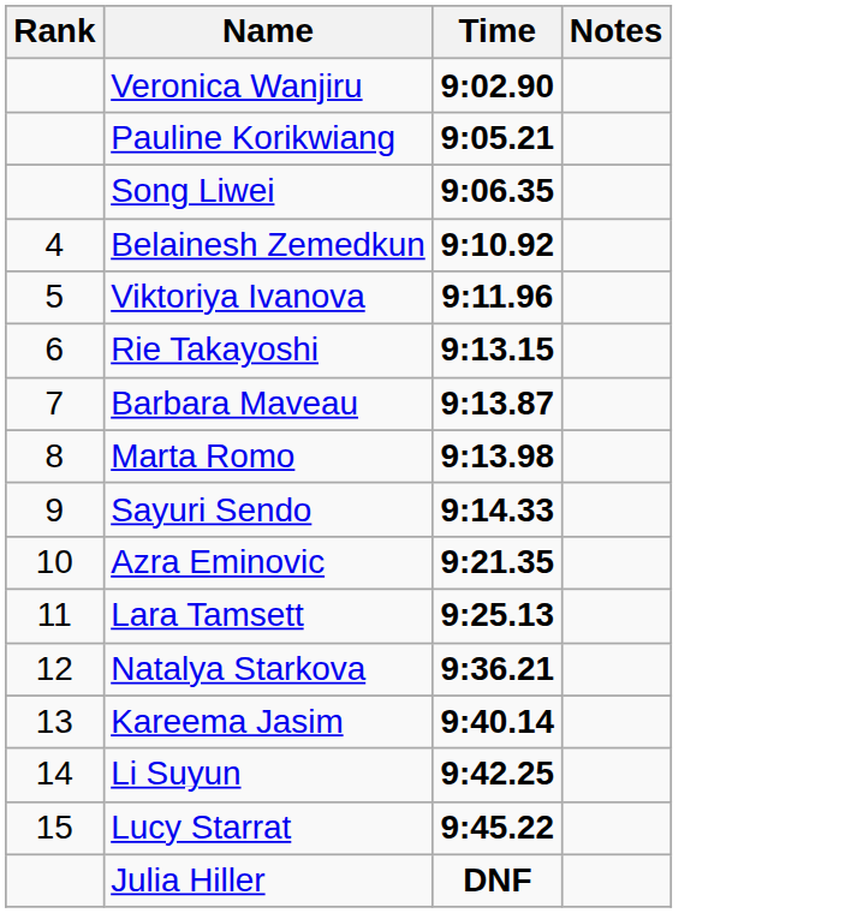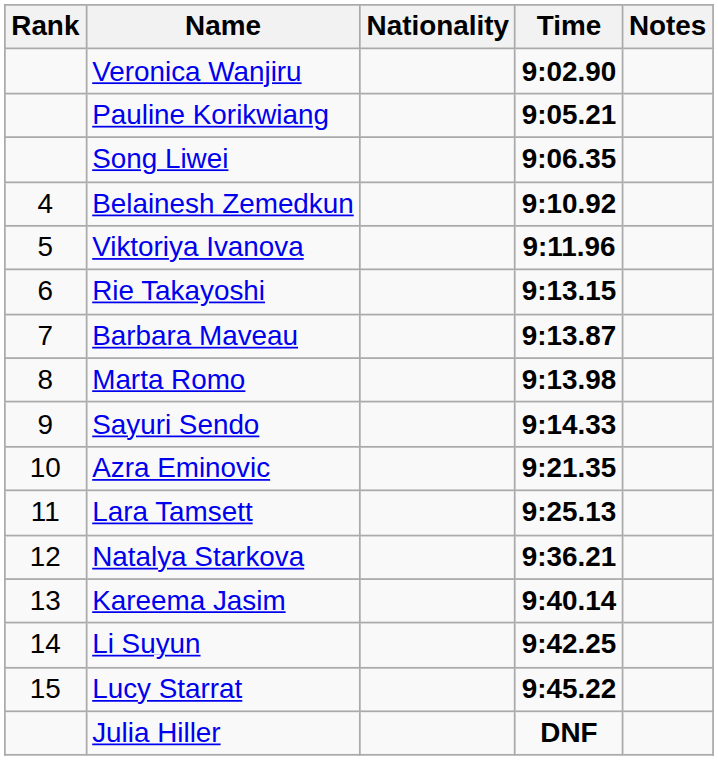 <table class="wikitable sortable" style="text-align:center">
 <tr>
 <th>Rank</th>
 <th>Name</th>
+<th>Nationality</th>
 <th>Time</th>
 <th>Notes</th>
 </tr>
 <tr>
 <td></td>
 <td align=left><a href='#'>Veronica Wanjiru</a></td>
+<td align=left></td>
 <td><strong>9:02.90</strong></td>
 <td></td>
 </tr>
 <tr>
 <td></td>
 <td align=left><a href='#'>Pauline Korikwiang</a></td>
+<td align=left></td>
 <td><strong>9:05.21</strong></td>
 <td></td>
 </tr>
 <tr>
 <td></td>
 <td align=left><a href='#'>Song Liwei</a></td>
+<td align=left></td>
 <td><strong>9:06.35</strong></td>
 <td></td>
 </tr>
 <tr>
 <td>4</td>
 <td align=left><a href='#'>Belainesh Zemedkun</a></td>
+<td align=left></td>
 <td><strong>9:10.92</strong></td>
 <td></td>
 </tr>
 <tr>
 <td>5</td>
 <td align=left><a href='#'>Viktoriya Ivanova</a></td>
+<td align=left></td>
 <td><strong>9:11.96</strong></td>
 <td></td>
 </tr>
 <tr>
 <td>6</td>
 <td align=left><a href='#'>Rie Takayoshi</a></td>
+<td align=left></td>
 <td><strong>9:13.15</strong></td>
 <td></td>
 </tr>
 <tr>
 <td>7</td>
 <td align=left><a href='#'>Barbara Maveau</a></td>
+<td align=left></td>
 <td><strong>9:13.87</strong></td>
 <td></td>
 </tr>
 <tr>
 <td>8</td>
 <td align=left><a href='#'>Marta Romo</a></td>
+<td align=left></td>
 <td><strong>9:13.98</strong></td>
 <td></td>
 </tr>
 <tr>
 <td>9</td>
 <td align=left><a href='#'>Sayuri Sendo</a></td>
+<td align=left></td>
 <td><strong>9:14.33</strong></td>
 <td></td>
 </tr>
 <tr>
 <td>10</td>
 <td align=left><a href='#'>Azra Eminovic</a></td>
+<td align=left></td>
 <td><strong>9:21.35</strong></td>
 <td></td>
 </tr>
 <tr>
 <td>11</td>
 <td align=left><a href='#'>Lara Tamsett</a></td>
+<td align=left></td>
 <td><strong>9:25.13</strong></td>
 <td></td>
 </tr>
 <tr>
 <td>12</td>
 <td align=left><a href='#'>Natalya Starkova</a></td>
+<td align=left></td>
 <td><strong>9:36.21</strong></td>
 <td></td>
 </tr>
 <tr>
 <td>13</td>
 <td align=left><a href='#'>Kareema Jasim</a></td>
+<td align=left></td>
 <td><strong>9:40.14</strong></td>
 <td></td>
 </tr>
 <tr>
 <td>14</td>
 <td align=left><a href='#'>Li Suyun</a></td>
+<td align=left></td>
 <td><strong>9:42.25</strong></td>
 <td></td>
 </tr>
 <tr>
 <td>15</td>
 <td align=left><a href='#'>Lucy Starrat</a></td>
+<td align=left></td>
 <td><strong>9:45.22</strong></td>
 <td></td>
 </tr>
 <tr>
 <td></td>
 <td align=left><a href='#'>Julia Hiller</a></td>
+<td align=left></td>
 <td><strong>DNF</strong></td>
 <td></td>
 </tr>
 </table>
